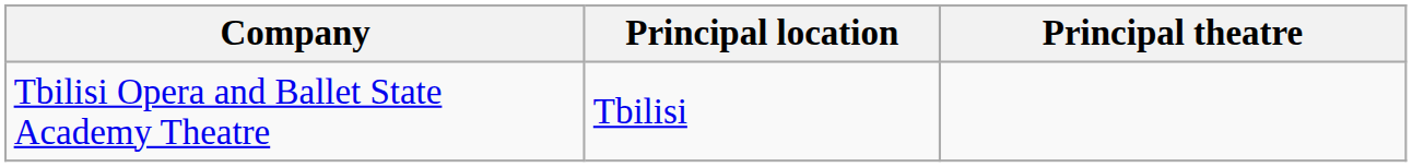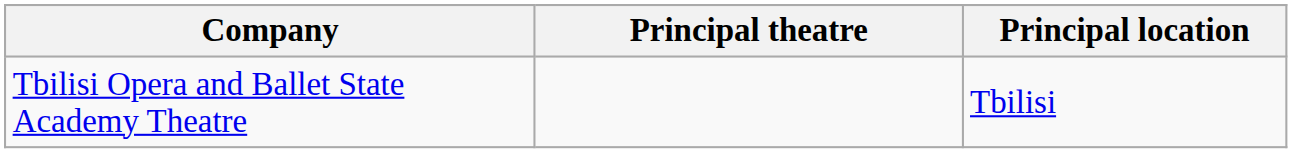 <table class="wikitable">
 <tr>
 <th width=250>Company</th>
+<th width=200>Principal theatre</th>
 <th width=150>Principal location</th>
-<th width=200>Principal theatre</th>
 </tr>
 <tr>
 <td><a href='#'>Tbilisi Opera and Ballet State Academy Theatre</a></td>
+<td></td>
 <td><a href='#'>Tbilisi</a></td>
-<td></td>
 </tr>
 </table>
